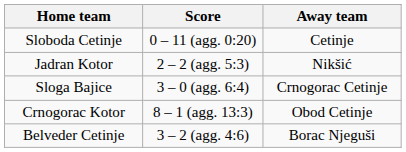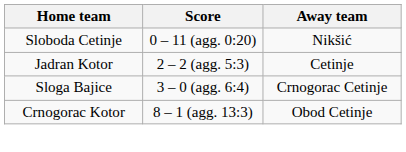 <table class="wikitable" style="text-align: center">
 <tr>
 <th width=140>Home team</th>
 <th width=120>Score</th>
 <th width=140>Away team</th>
 </tr>
 <tr>
 <td>Sloboda Cetinje</td>
 <td>0 – 11 (agg. 0:20)</td>
-<td>Cetinje</td>
+<td>Nikšić</td>
 </tr>
 <tr>
 <td>Jadran Kotor</td>
 <td>2 – 2 (agg. 5:3)</td>
-<td>Nikšić</td>
+<td>Cetinje</td>
 </tr>
 <tr>
 <td>Sloga Bajice</td>
 <td>3 – 0 (agg. 6:4)</td>
 <td>Crnogorac Cetinje</td>
 </tr>
 <tr>
 <td>Crnogorac Kotor</td>
 <td>8 – 1 (agg. 13:3)</td>
 <td>Obod Cetinje</td>
 </tr>
-<tr>
-<td>Belveder Cetinje</td>
-<td>3 – 2 (agg. 4:6)</td>
-<td>Borac Njeguši</td>
-</tr>
 </table>
